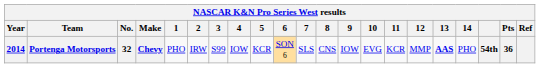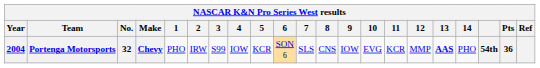 <table class="wikitable" style="text-align:center; font-size:75%">
 <tr>
 <th colspan=23><a href='#'>NASCAR K&N Pro Series West</a> results</th>
 </tr>
 <tr>
 <th>Year</th>
 <th>Team</th>
 <th>No.</th>
 <th>Make</th>
 <th>1</th>
 <th>2</th>
 <th>3</th>
 <th>4</th>
 <th>5</th>
 <th>6</th>
 <th>7</th>
 <th>8</th>
 <th>9</th>
 <th>10</th>
 <th>11</th>
 <th>12</th>
 <th>13</th>
 <th>14</th>
 <th></th>
 <th>Pts</th>
 <th>Ref</th>
 </tr>
 <tr>
-<th><a href='#'>2014</a></th>
+<th><a href='#'>2004</a></th>
 <th><a href='#'>Portenga Motorsports</a></th>
 <th>32</th>
 <th><a href='#'>Chevy</a></th>
 <td><a href='#'>PHO</a></td>
 <td><a href='#'>IRW</a></td>
 <td><a href='#'>S99</a></td>
 <td><a href='#'>IOW</a></td>
 <td><a href='#'>KCR</a></td>
 <td style="background:#FFDF9F;"><a href='#'>SON</a><br><small>6</small></td>
 <td><a href='#'>SLS</a></td>
 <td><a href='#'>CNS</a></td>
 <td><a href='#'>IOW</a></td>
 <td><a href='#'>EVG</a></td>
 <td><a href='#'>KCR</a></td>
 <td><a href='#'>MMP</a></td>
 <td><strong><a href='#'>AAS</a></strong></td>
 <td><a href='#'>PHO</a></td>
 <th>54th</th>
 <th>36</th>
 <th></th>
 </tr>
 </table>
